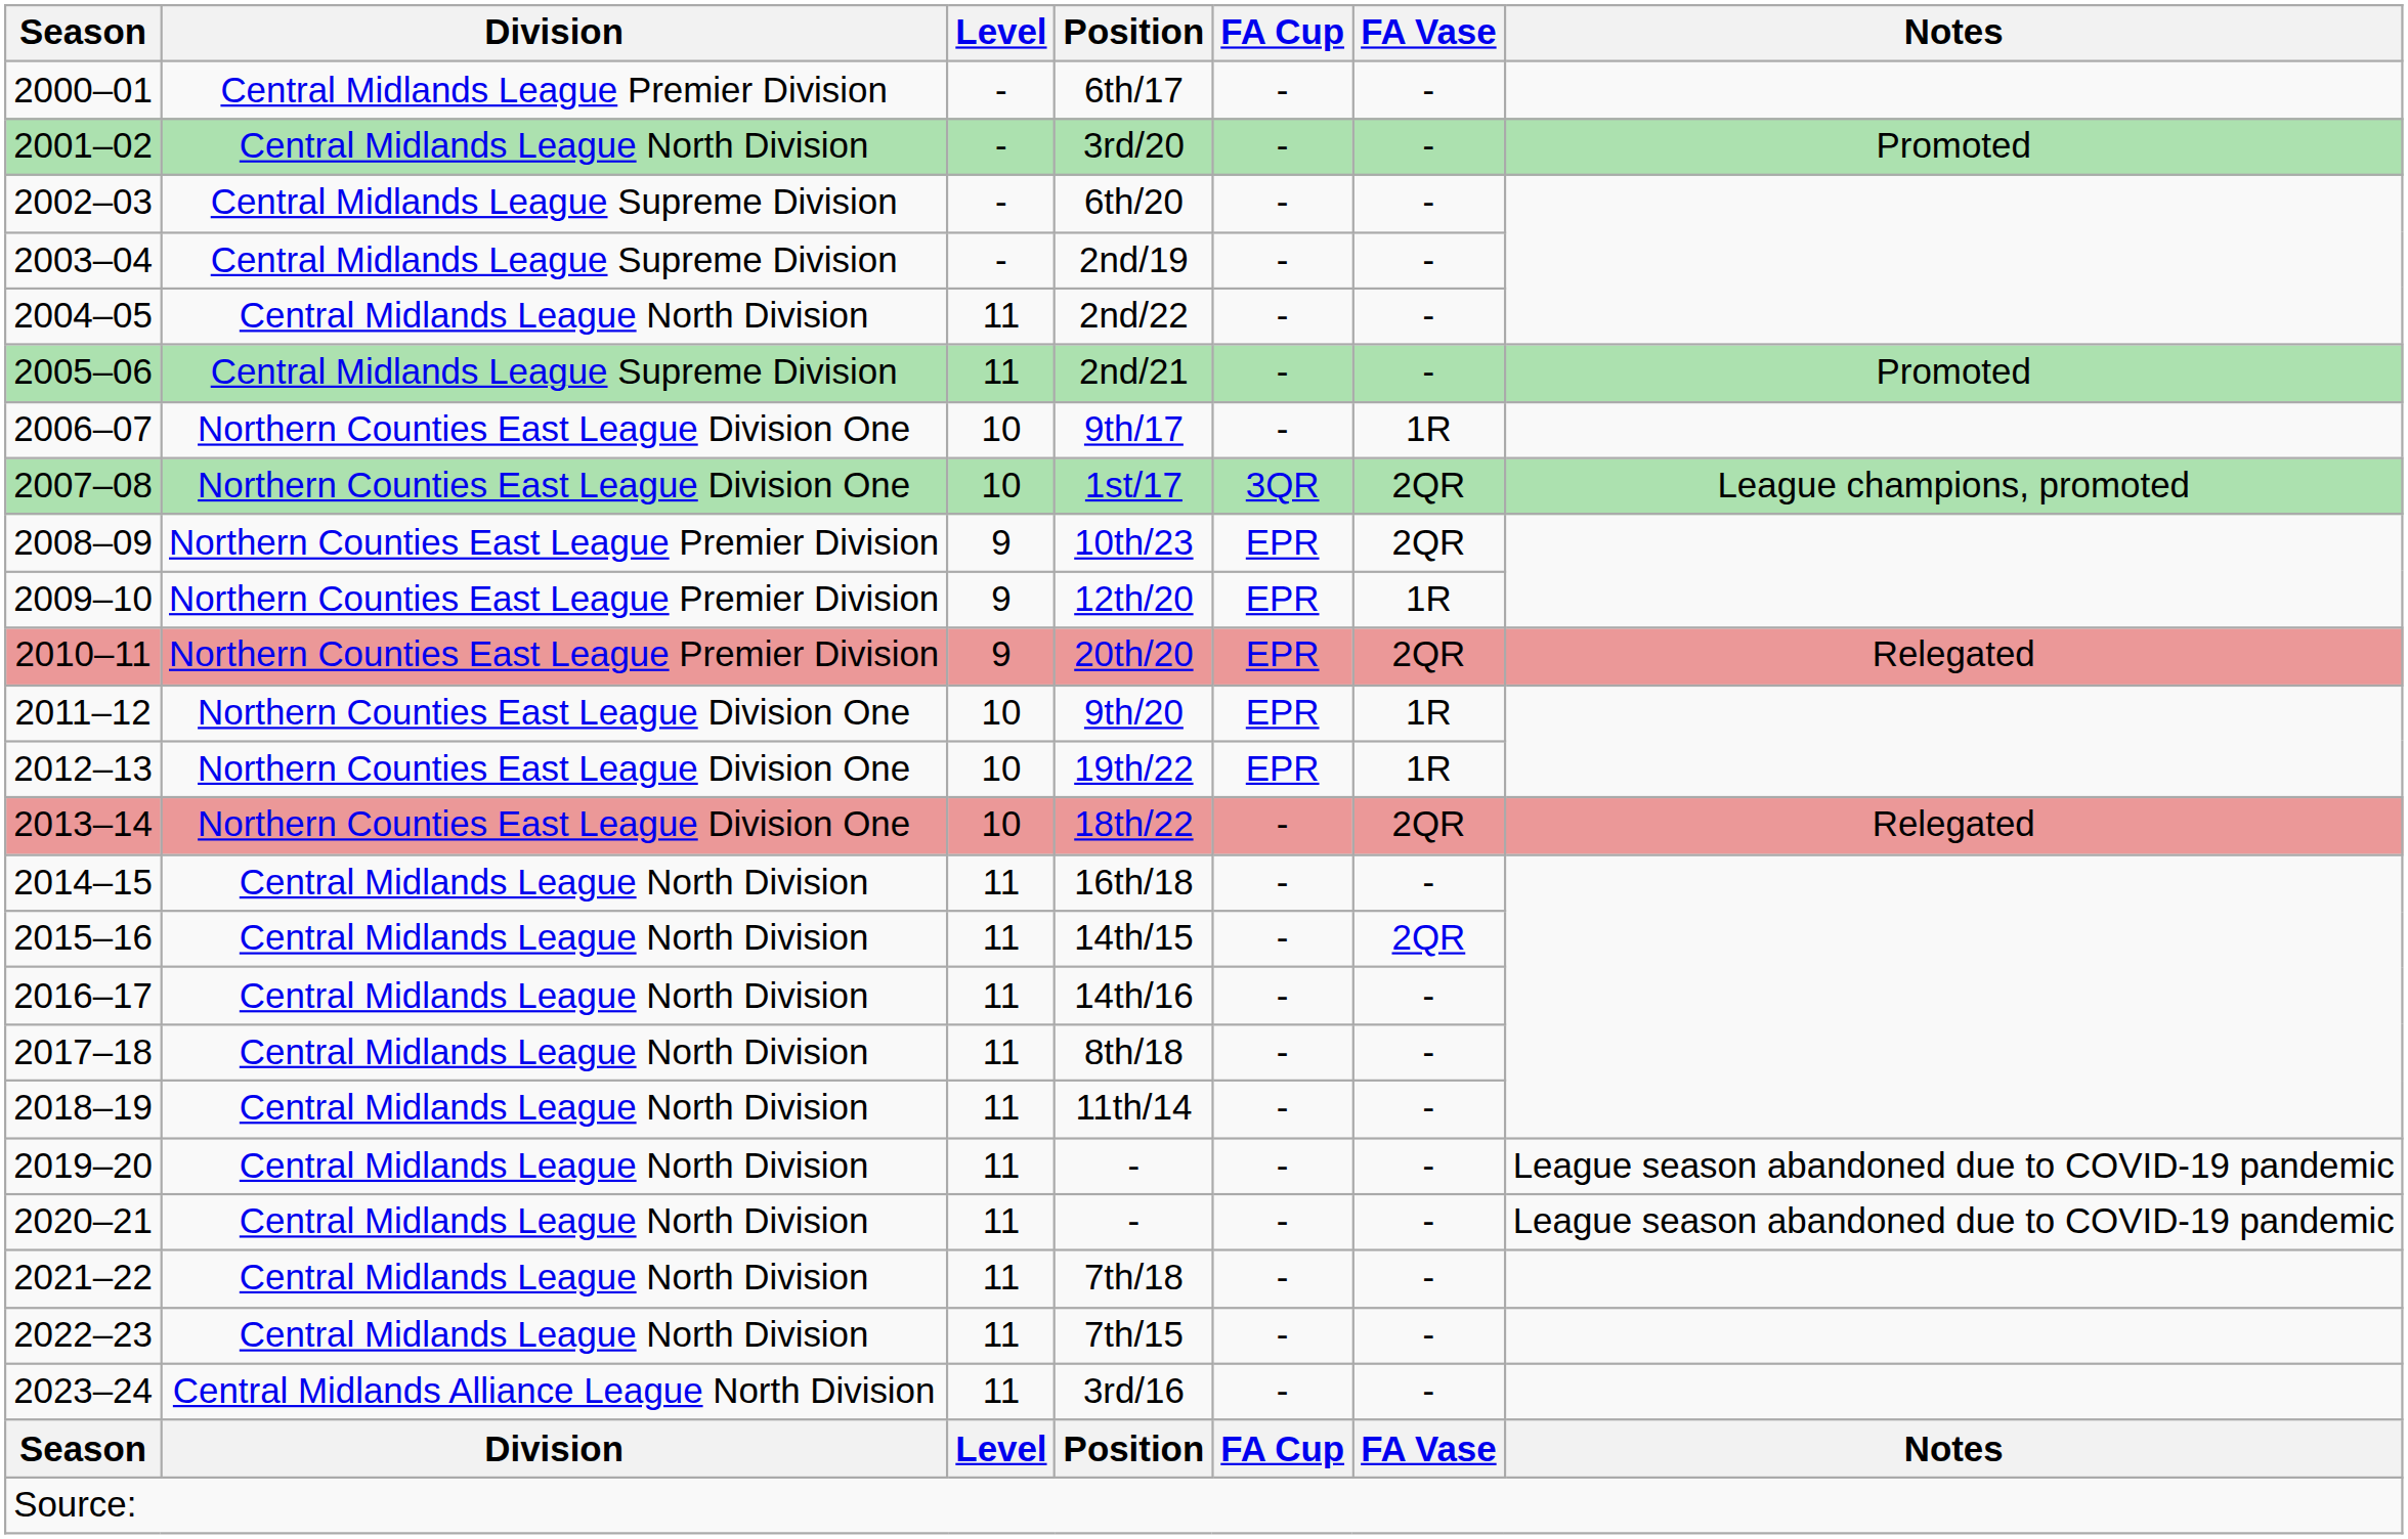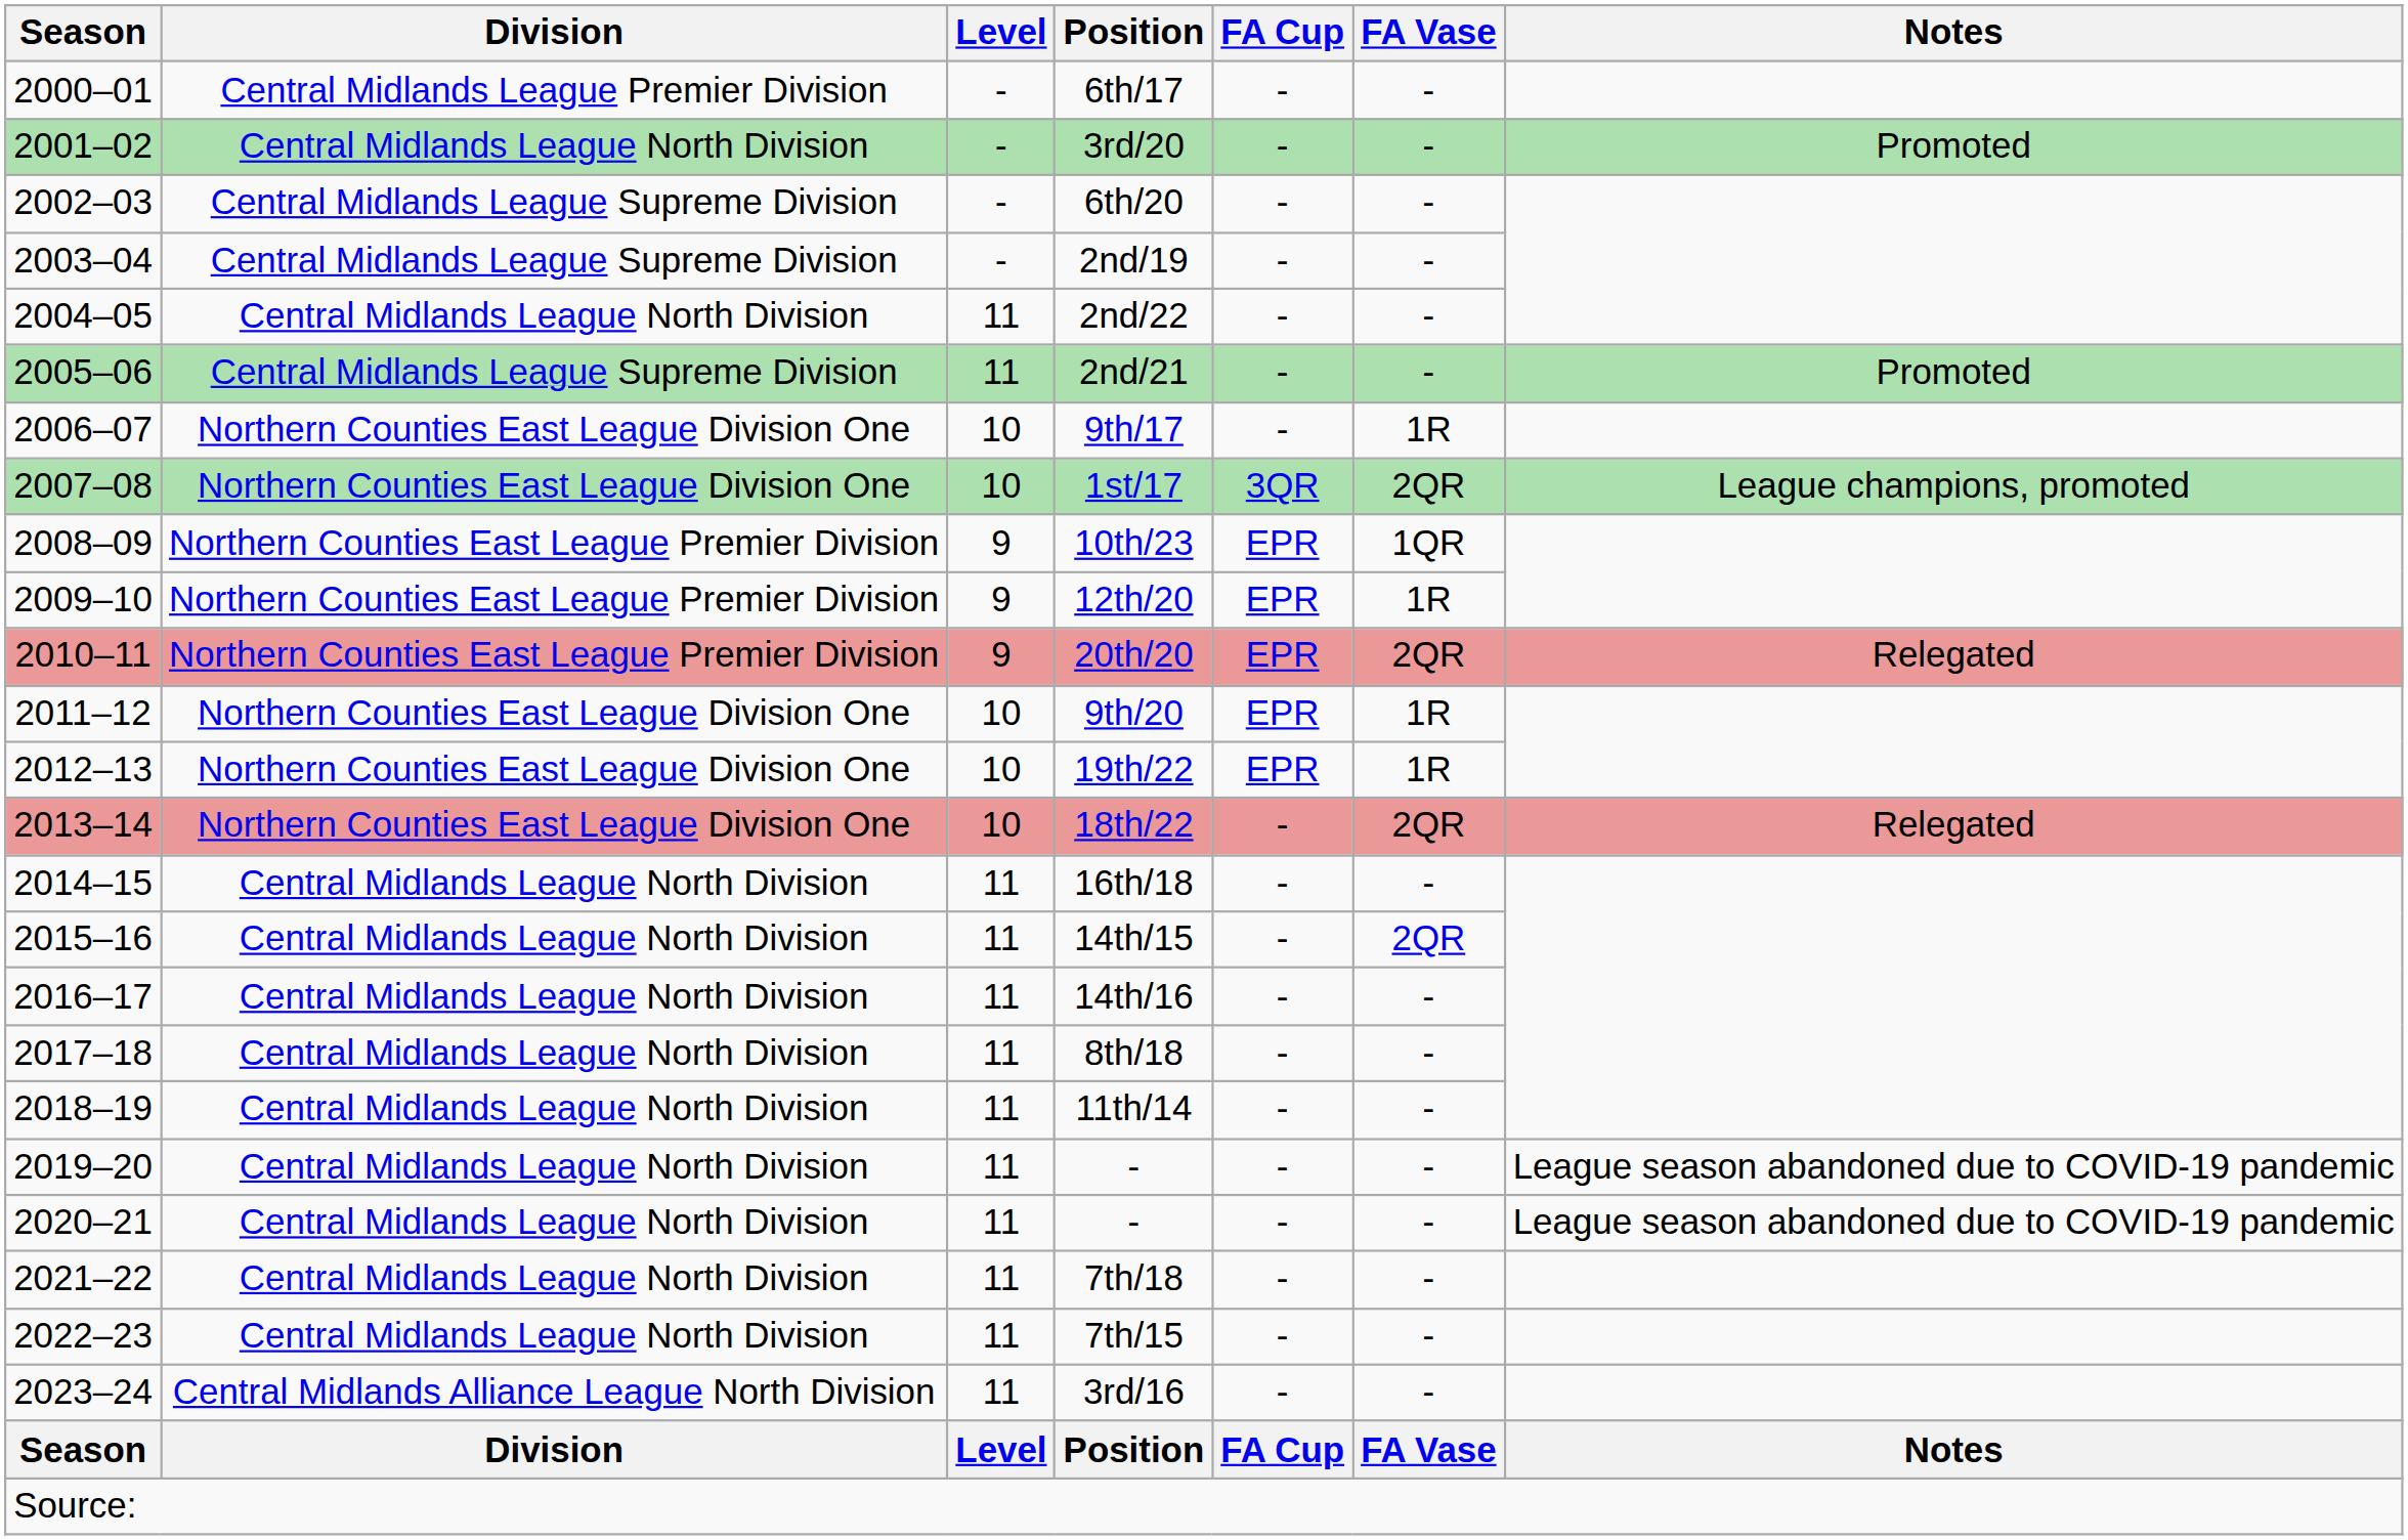 <table class="wikitable collapsible collapsed" style=text-align:center>
 <tr>
 <th>Season</th>
 <th>Division</th>
 <th><a href='#'>Level</a></th>
 <th>Position</th>
 <th><a href='#'>FA Cup</a></th>
 <th><a href='#'>FA Vase</a></th>
 <th>Notes</th>
 </tr>
 <tr>
 <td>2000–01</td>
 <td><a href='#'>Central Midlands League</a> Premier Division</td>
 <td>-</td>
 <td>6th/17</td>
 <td>-</td>
 <td>-</td>
 </tr>
 <tr bgcolor="#ACE1AF">
 <td>2001–02</td>
 <td><a href='#'>Central Midlands League</a> North Division</td>
 <td>-</td>
 <td>3rd/20</td>
 <td>-</td>
 <td>-</td>
 <td>Promoted</td>
 </tr>
 <tr>
 <td>2002–03</td>
 <td><a href='#'>Central Midlands League</a> Supreme Division</td>
 <td>-</td>
 <td>6th/20</td>
 <td>-</td>
 <td>-</td>
 </tr>
 <tr>
 <td>2003–04</td>
 <td><a href='#'>Central Midlands League</a> Supreme Division</td>
 <td>-</td>
 <td>2nd/19</td>
 <td>-</td>
 <td>-</td>
 </tr>
 <tr>
 <td>2004–05</td>
 <td><a href='#'>Central Midlands League</a> North Division</td>
 <td>11</td>
 <td>2nd/22</td>
 <td>-</td>
 <td>-</td>
 </tr>
 <tr bgcolor="#ACE1AF">
 <td>2005–06</td>
 <td><a href='#'>Central Midlands League</a> Supreme Division</td>
 <td>11</td>
 <td>2nd/21</td>
 <td>-</td>
 <td>-</td>
 <td>Promoted</td>
 </tr>
 <tr>
 <td>2006–07</td>
 <td><a href='#'>Northern Counties East League</a> Division One</td>
 <td>10</td>
 <td><a href='#'>9th/17</a></td>
 <td>-</td>
 <td>1R</td>
 </tr>
 <tr bgcolor="#ACE1AF">
 <td>2007–08</td>
 <td><a href='#'>Northern Counties East League</a> Division One</td>
 <td>10</td>
 <td><a href='#'>1st/17</a></td>
 <td><a href='#'>3QR</a></td>
 <td>2QR</td>
 <td>League champions, promoted</td>
 </tr>
 <tr>
 <td>2008–09</td>
 <td><a href='#'>Northern Counties East League</a> Premier Division</td>
 <td>9</td>
 <td><a href='#'>10th/23</a></td>
 <td><a href='#'>EPR</a></td>
-<td>2QR</td>
+<td>1QR</td>
 </tr>
 <tr>
 <td>2009–10</td>
 <td><a href='#'>Northern Counties East League</a> Premier Division</td>
 <td>9</td>
 <td><a href='#'>12th/20</a></td>
 <td><a href='#'>EPR</a></td>
 <td>1R</td>
 </tr>
 <tr bgcolor="#EB9898">
 <td>2010–11</td>
 <td><a href='#'>Northern Counties East League</a> Premier Division</td>
 <td>9</td>
 <td><a href='#'>20th/20</a></td>
 <td><a href='#'>EPR</a></td>
 <td>2QR</td>
 <td>Relegated</td>
 </tr>
 <tr>
 <td>2011–12</td>
 <td><a href='#'>Northern Counties East League</a> Division One</td>
 <td>10</td>
 <td><a href='#'>9th/20</a></td>
 <td><a href='#'>EPR</a></td>
 <td>1R</td>
 </tr>
 <tr>
 <td>2012–13</td>
 <td><a href='#'>Northern Counties East League</a> Division One</td>
 <td>10</td>
 <td><a href='#'>19th/22</a></td>
 <td><a href='#'>EPR</a></td>
 <td>1R</td>
 </tr>
 <tr bgcolor="#EB9898">
 <td>2013–14</td>
 <td><a href='#'>Northern Counties East League</a> Division One</td>
 <td>10</td>
 <td><a href='#'>18th/22</a></td>
 <td>-</td>
 <td>2QR</td>
 <td>Relegated</td>
 </tr>
 <tr>
 <td>2014–15</td>
 <td><a href='#'>Central Midlands League</a> North Division</td>
 <td>11</td>
 <td>16th/18</td>
 <td>-</td>
 <td>-</td>
 </tr>
 <tr>
 <td>2015–16</td>
 <td><a href='#'>Central Midlands League</a> North Division</td>
 <td>11</td>
 <td>14th/15</td>
 <td>-</td>
 <td><a href='#'>2QR</a></td>
 </tr>
 <tr>
 <td>2016–17</td>
 <td><a href='#'>Central Midlands League</a> North Division</td>
 <td>11</td>
 <td>14th/16</td>
 <td>-</td>
 <td>-</td>
 </tr>
 <tr>
 <td>2017–18</td>
 <td><a href='#'>Central Midlands League</a> North Division</td>
 <td>11</td>
 <td>8th/18</td>
 <td>-</td>
 <td>-</td>
 </tr>
 <tr>
 <td>2018–19</td>
 <td><a href='#'>Central Midlands League</a> North Division</td>
 <td>11</td>
 <td>11th/14</td>
 <td>-</td>
 <td>-</td>
 </tr>
 <tr>
 <td>2019–20</td>
 <td><a href='#'>Central Midlands League</a> North Division</td>
 <td>11</td>
 <td>-</td>
 <td>-</td>
 <td>-</td>
 <td>League season abandoned due to COVID-19 pandemic</td>
 </tr>
 <tr>
 <td>2020–21</td>
 <td><a href='#'>Central Midlands League</a> North Division</td>
 <td>11</td>
 <td>-</td>
 <td>-</td>
 <td>-</td>
 <td>League season abandoned due to COVID-19 pandemic</td>
 </tr>
 <tr>
 <td>2021–22</td>
 <td><a href='#'>Central Midlands League</a> North Division</td>
 <td>11</td>
 <td>7th/18</td>
 <td>-</td>
 <td>-</td>
 <td></td>
 </tr>
 <tr>
 <td>2022–23</td>
 <td><a href='#'>Central Midlands League</a> North Division</td>
 <td>11</td>
 <td>7th/15</td>
 <td>-</td>
 <td>-</td>
 <td></td>
 </tr>
 <tr>
 <td>2023–24</td>
 <td><a href='#'>Central Midlands Alliance League</a> North Division</td>
 <td>11</td>
 <td>3rd/16</td>
 <td>-</td>
 <td>-</td>
 <td></td>
 </tr>
 <tr>
 <th>Season</th>
 <th>Division</th>
 <th><a href='#'>Level</a></th>
 <th>Position</th>
 <th><a href='#'>FA Cup</a></th>
 <th><a href='#'>FA Vase</a></th>
 <th>Notes</th>
 </tr>
 <tr>
 <td align=left colspan=7>Source:  </td>
 </tr>
 </table>
